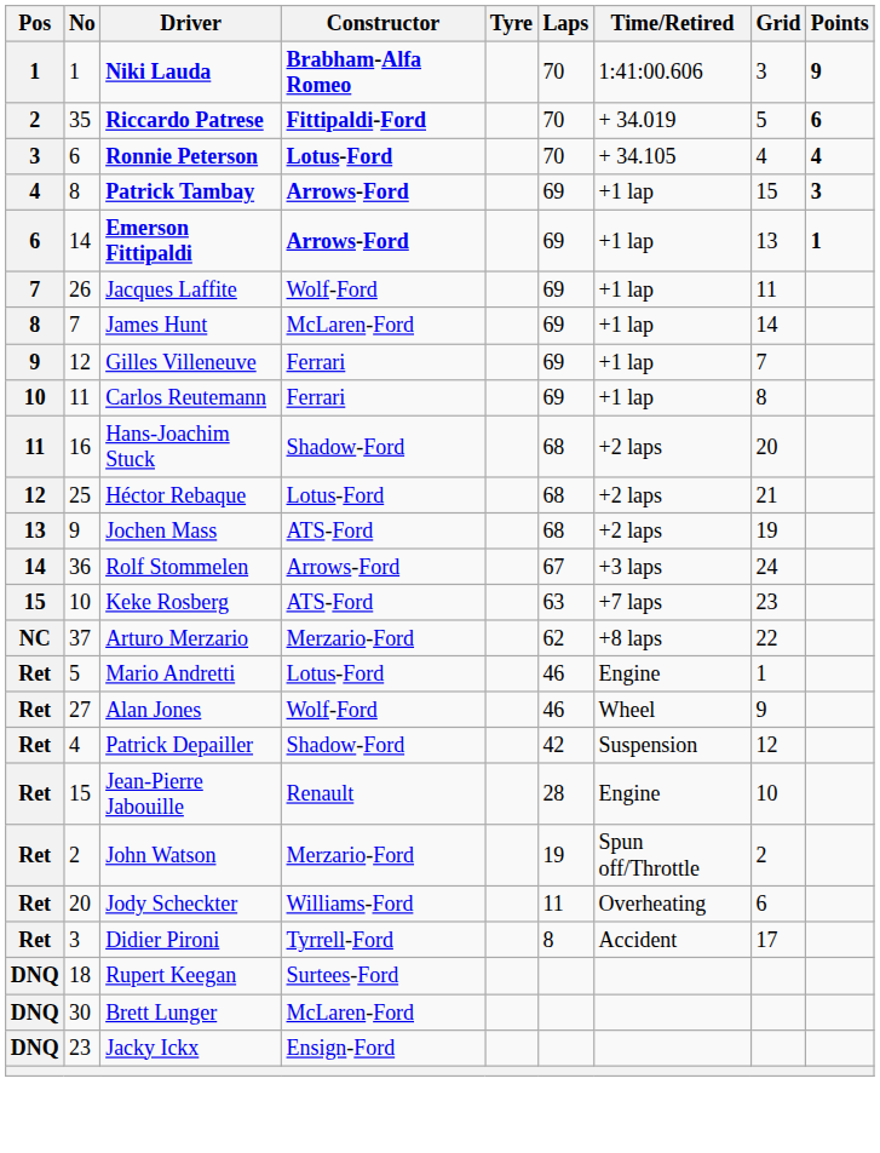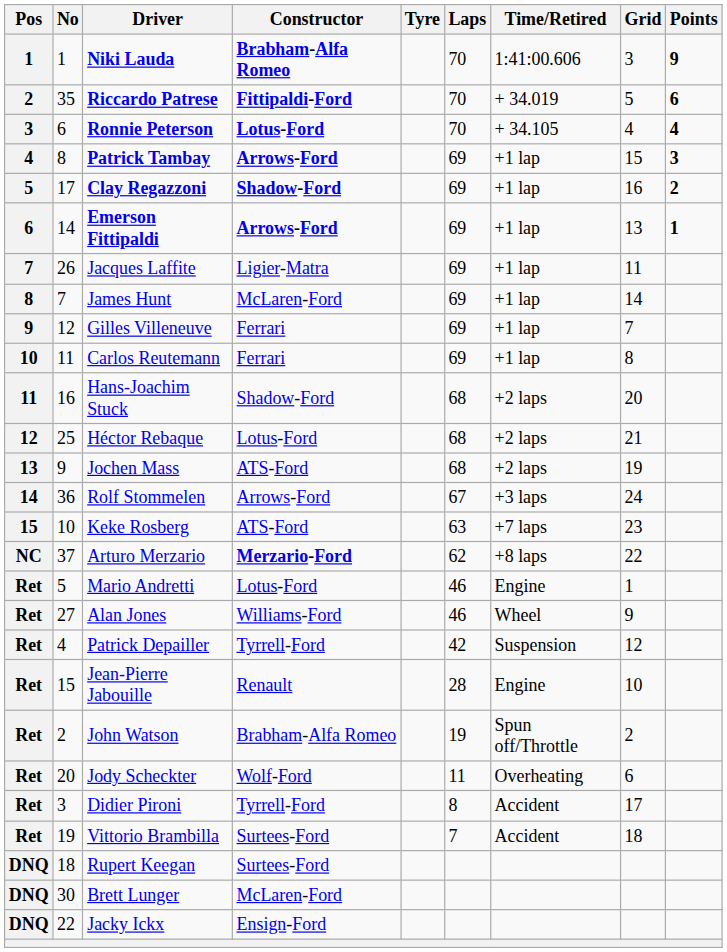 <table class="wikitable" style="font-size: 95%;">
 <tr>
 <th>Pos</th>
 <th>No</th>
 <th>Driver</th>
 <th>Constructor</th>
 <th>Tyre</th>
 <th>Laps</th>
 <th>Time/Retired</th>
 <th>Grid</th>
 <th>Points</th>
 </tr>
 <tr>
 <th>1</th>
 <td>1</td>
 <td> <strong><a href='#'>Niki Lauda</a></strong></td>
 <td><strong><a href='#'>Brabham</a>-<a href='#'>Alfa Romeo</a></strong></td>
 <td></td>
 <td>70</td>
 <td>1:41:00.606</td>
 <td>3</td>
 <td><strong>9</strong></td>
 </tr>
 <tr>
 <th>2</th>
 <td>35</td>
 <td> <strong><a href='#'>Riccardo Patrese</a></strong></td>
 <td><strong><a href='#'>Fittipaldi</a>-<a href='#'>Ford</a></strong></td>
 <td></td>
 <td>70</td>
 <td>+ 34.019</td>
 <td>5</td>
 <td><strong>6</strong></td>
 </tr>
 <tr>
 <th>3</th>
 <td>6</td>
 <td> <strong><a href='#'>Ronnie Peterson</a></strong></td>
 <td><strong><a href='#'>Lotus</a>-<a href='#'>Ford</a></strong></td>
 <td></td>
 <td>70</td>
 <td>+ 34.105</td>
 <td>4</td>
 <td><strong>4</strong></td>
 </tr>
 <tr>
 <th>4</th>
 <td>8</td>
 <td> <strong><a href='#'>Patrick Tambay</a></strong></td>
 <td><strong><a href='#'>Arrows</a>-<a href='#'>Ford</a></strong></td>
 <td></td>
 <td>69</td>
 <td>+1 lap</td>
 <td>15</td>
 <td><strong>3</strong></td>
 </tr>
 <tr>
+<th>5</th>
+<td>17</td>
+<td> <strong><a href='#'>Clay Regazzoni</a></strong></td>
+<td><strong><a href='#'>Shadow</a>-<a href='#'>Ford</a></strong></td>
+<td></td>
+<td>69</td>
+<td>+1 lap</td>
+<td>16</td>
+<td><strong>2</strong></td>
+</tr>
+<tr>
 <th>6</th>
 <td>14</td>
 <td> <strong><a href='#'>Emerson Fittipaldi</a></strong></td>
 <td><strong><a href='#'>Arrows</a>-<a href='#'>Ford</a></strong></td>
 <td></td>
 <td>69</td>
 <td>+1 lap</td>
 <td>13</td>
 <td><strong>1</strong></td>
 </tr>
 <tr>
 <th>7</th>
 <td>26</td>
 <td> <a href='#'>Jacques Laffite</a></td>
-<td><a href='#'>Wolf</a>-<a href='#'>Ford</a></td>
+<td><a href='#'>Ligier</a>-<a href='#'>Matra</a></td>
 <td></td>
 <td>69</td>
 <td>+1 lap</td>
 <td>11</td>
 <td></td>
 </tr>
 <tr>
 <th>8</th>
 <td>7</td>
 <td> <a href='#'>James Hunt</a></td>
 <td><a href='#'>McLaren</a>-<a href='#'>Ford</a></td>
 <td></td>
 <td>69</td>
 <td>+1 lap</td>
 <td>14</td>
 <td></td>
 </tr>
 <tr>
 <th>9</th>
 <td>12</td>
 <td> <a href='#'>Gilles Villeneuve</a></td>
 <td><a href='#'>Ferrari</a></td>
 <td></td>
 <td>69</td>
 <td>+1 lap</td>
 <td>7</td>
 <td></td>
 </tr>
 <tr>
 <th>10</th>
 <td>11</td>
 <td> <a href='#'>Carlos Reutemann</a></td>
 <td><a href='#'>Ferrari</a></td>
 <td></td>
 <td>69</td>
 <td>+1 lap</td>
 <td>8</td>
 <td></td>
 </tr>
 <tr>
 <th>11</th>
 <td>16</td>
 <td> <a href='#'>Hans-Joachim Stuck</a></td>
 <td><a href='#'>Shadow</a>-<a href='#'>Ford</a></td>
 <td></td>
 <td>68</td>
 <td>+2 laps</td>
 <td>20</td>
 <td></td>
 </tr>
 <tr>
 <th>12</th>
 <td>25</td>
 <td> <a href='#'>Héctor Rebaque</a></td>
 <td><a href='#'>Lotus</a>-<a href='#'>Ford</a></td>
 <td></td>
 <td>68</td>
 <td>+2 laps</td>
 <td>21</td>
 <td></td>
 </tr>
 <tr>
 <th>13</th>
 <td>9</td>
 <td> <a href='#'>Jochen Mass</a></td>
 <td><a href='#'>ATS</a>-<a href='#'>Ford</a></td>
 <td></td>
 <td>68</td>
 <td>+2 laps</td>
 <td>19</td>
 <td></td>
 </tr>
 <tr>
 <th>14</th>
 <td>36</td>
 <td> <a href='#'>Rolf Stommelen</a></td>
 <td><a href='#'>Arrows</a>-<a href='#'>Ford</a></td>
 <td></td>
 <td>67</td>
 <td>+3 laps</td>
 <td>24</td>
 <td></td>
 </tr>
 <tr>
 <th>15</th>
 <td>10</td>
 <td> <a href='#'>Keke Rosberg</a></td>
 <td><a href='#'>ATS</a>-<a href='#'>Ford</a></td>
 <td></td>
 <td>63</td>
 <td>+7 laps</td>
 <td>23</td>
 <td></td>
 </tr>
 <tr>
 <th>NC</th>
 <td>37</td>
 <td> <a href='#'>Arturo Merzario</a></td>
-<td><a href='#'>Merzario</a>-<a href='#'>Ford</a></td>
+<td><strong><a href='#'>Merzario</a>-<a href='#'>Ford</a></strong></td>
 <td></td>
 <td>62</td>
 <td>+8 laps</td>
 <td>22</td>
 <td></td>
 </tr>
 <tr>
 <th>Ret</th>
 <td>5</td>
 <td> <a href='#'>Mario Andretti</a></td>
 <td><a href='#'>Lotus</a>-<a href='#'>Ford</a></td>
 <td></td>
 <td>46</td>
 <td>Engine</td>
 <td>1</td>
 <td></td>
 </tr>
 <tr>
 <th>Ret</th>
 <td>27</td>
 <td> <a href='#'>Alan Jones</a></td>
-<td><a href='#'>Wolf</a>-<a href='#'>Ford</a></td>
+<td><a href='#'>Williams</a>-<a href='#'>Ford</a></td>
 <td></td>
 <td>46</td>
 <td>Wheel</td>
 <td>9</td>
 <td></td>
 </tr>
 <tr>
 <th>Ret</th>
 <td>4</td>
 <td> <a href='#'>Patrick Depailler</a></td>
-<td><a href='#'>Shadow</a>-<a href='#'>Ford</a></td>
+<td><a href='#'>Tyrrell</a>-<a href='#'>Ford</a></td>
 <td></td>
 <td>42</td>
 <td>Suspension</td>
 <td>12</td>
 <td></td>
 </tr>
 <tr>
 <th>Ret</th>
 <td>15</td>
 <td> <a href='#'>Jean-Pierre Jabouille</a></td>
 <td><a href='#'>Renault</a></td>
 <td></td>
 <td>28</td>
 <td>Engine</td>
 <td>10</td>
 <td></td>
 </tr>
 <tr>
 <th>Ret</th>
 <td>2</td>
 <td> <a href='#'>John Watson</a></td>
-<td><a href='#'>Merzario</a>-<a href='#'>Ford</a></td>
+<td><a href='#'>Brabham</a>-<a href='#'>Alfa Romeo</a></td>
 <td></td>
 <td>19</td>
 <td>Spun off/Throttle</td>
 <td>2</td>
 <td></td>
 </tr>
 <tr>
 <th>Ret</th>
 <td>20</td>
 <td> <a href='#'>Jody Scheckter</a></td>
-<td><a href='#'>Williams</a>-<a href='#'>Ford</a></td>
+<td><a href='#'>Wolf</a>-<a href='#'>Ford</a></td>
 <td></td>
 <td>11</td>
 <td>Overheating</td>
 <td>6</td>
 <td></td>
 </tr>
 <tr>
 <th>Ret</th>
 <td>3</td>
 <td> <a href='#'>Didier Pironi</a></td>
 <td><a href='#'>Tyrrell</a>-<a href='#'>Ford</a></td>
 <td></td>
 <td>8</td>
 <td>Accident</td>
 <td>17</td>
+<td></td>
+</tr>
+<tr>
+<th>Ret</th>
+<td>19</td>
+<td> <a href='#'>Vittorio Brambilla</a></td>
+<td><a href='#'>Surtees</a>-<a href='#'>Ford</a></td>
+<td></td>
+<td>7</td>
+<td>Accident</td>
+<td>18</td>
 <td></td>
 </tr>
 <tr>
 <th>DNQ</th>
 <td>18</td>
 <td> <a href='#'>Rupert Keegan</a></td>
 <td><a href='#'>Surtees</a>-<a href='#'>Ford</a></td>
 <td></td>
 <td></td>
 <td></td>
 <td></td>
 <td></td>
 </tr>
 <tr>
 <th>DNQ</th>
 <td>30</td>
 <td> <a href='#'>Brett Lunger</a></td>
 <td><a href='#'>McLaren</a>-<a href='#'>Ford</a></td>
 <td></td>
 <td></td>
 <td></td>
 <td></td>
 <td></td>
 </tr>
 <tr>
 <th>DNQ</th>
-<td>23</td>
+<td>22</td>
 <td> <a href='#'>Jacky Ickx</a></td>
 <td><a href='#'>Ensign</a>-<a href='#'>Ford</a></td>
 <td></td>
 <td></td>
 <td></td>
 <td></td>
 <td></td>
 </tr>
 <tr>
 <th colspan="9"></th>
 </tr>
 </table>
